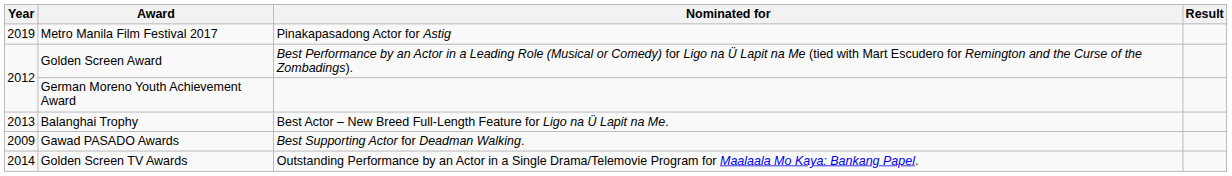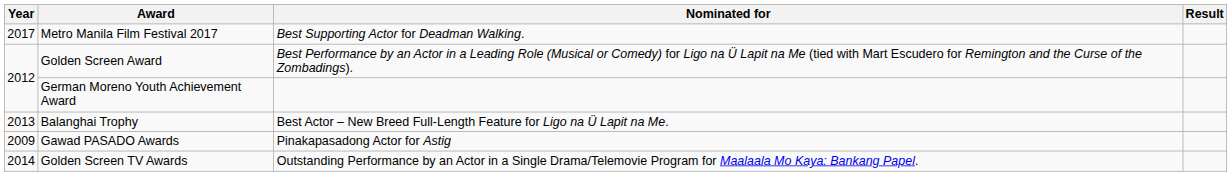 <table class="wikitable">
 <tr>
 <th>Year</th>
 <th>Award</th>
 <th>Nominated for</th>
 <th>Result</th>
 </tr>
 <tr>
-<td>2019</td>
+<td>2017</td>
 <td>Metro Manila Film Festival 2017</td>
-<td>Pinakapasadong Actor for <em>Astig</em></td>
+<td><em>Best Supporting Actor</em> for <em>Deadman Walking</em>.</td>
 <td></td>
 </tr>
 <tr>
 <td rowspan=2>2012</td>
 <td>Golden Screen Award</td>
 <td><em>Best Performance by an Actor in a Leading Role (Musical or Comedy)</em> for <em>Ligo na Ü Lapit na Me</em> (tied with Mart Escudero for <em>Remington and the Curse of the Zombadings</em>).</td>
 <td></td>
 </tr>
 <tr>
 <td>German Moreno Youth Achievement Award</td>
 <td></td>
 <td></td>
 </tr>
 <tr>
 <td>2013</td>
 <td>Balanghai Trophy</td>
 <td>Best Actor – New Breed Full-Length Feature for <em>Ligo na Ü Lapit na Me</em>.</td>
 <td></td>
 </tr>
 <tr>
 <td>2009</td>
 <td>Gawad PASADO Awards</td>
-<td><em>Best Supporting Actor</em> for <em>Deadman Walking</em>.</td>
+<td>Pinakapasadong Actor for <em>Astig</em></td>
 <td></td>
 </tr>
 <tr>
 <td>2014</td>
 <td>Golden Screen TV Awards</td>
 <td>Outstanding Performance by an Actor in a Single Drama/Telemovie Program for <em><a href='#'>Maalaala Mo Kaya: Bankang Papel</a></em>.</td>
 <td></td>
 </tr>
 </table>
